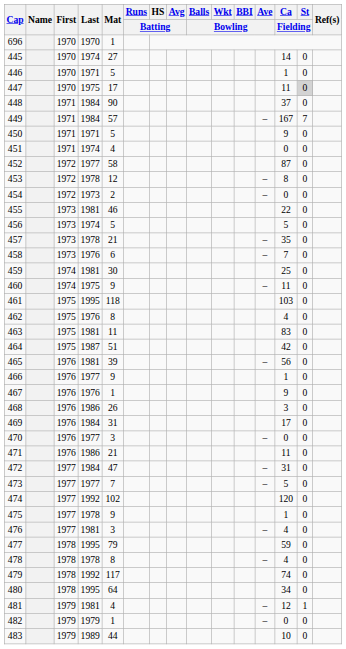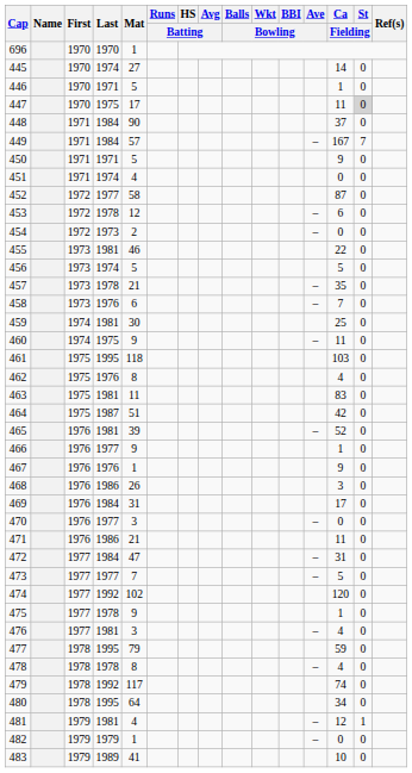 <table class="wikitable sortable plainrowheaders">
 <tr align="center">
 <th scope="col" rowspan="2"><a href='#'>Cap</a></th>
 <th scope="col" rowspan="2">Name</th>
 <th scope="col" rowspan="2">First</th>
 <th scope="col" rowspan="2">Last</th>
 <th scope="col" rowspan="2">Mat</th>
 <th scope="col"><a href='#'>Runs</a></th>
 <th scope="col">HS</th>
 <th scope="col"><a href='#'>Avg</a></th>
 <th scope="col"><a href='#'>Balls</a></th>
 <th scope="col"><a href='#'>Wkt</a></th>
 <th scope="col"><a href='#'>BBI</a></th>
 <th scope="col"><a href='#'>Ave</a></th>
 <th scope="col"><a href='#'>Ca</a></th>
 <th scope="col"><a href='#'>St</a></th>
 <th scope="col" rowspan=2 class="unsortable">Ref(s)</th>
 </tr>
 <tr class="unsortable">
 <th scope="col" colspan=3><a href='#'>Batting</a></th>
 <th scope="col" colspan=4><a href='#'>Bowling</a></th>
 <th scope="col" colspan=2><a href='#'>Fielding</a></th>
 </tr>
 <tr align="center">
 <td>696</td>
 <th scope="row"><br></th>
 <td>1970</td>
 <td>1970</td>
 <td>1</td>
 <td></td>
 </tr>
 <tr align="center">
 <td>445</td>
 <th scope="row"></th>
 <td>1970</td>
 <td>1974</td>
 <td>27</td>
 <td></td>
 <td></td>
 <td></td>
 <td></td>
 <td></td>
 <td></td>
 <td></td>
 <td>14</td>
 <td>0</td>
 <td></td>
 </tr>
 <tr align="center">
 <td>446</td>
 <th scope="row"></th>
 <td>1970</td>
 <td>1971</td>
 <td>5</td>
 <td></td>
 <td></td>
 <td></td>
 <td></td>
 <td></td>
 <td></td>
 <td></td>
 <td>1</td>
 <td>0</td>
 <td></td>
 </tr>
 <tr align="center">
 <td>447</td>
 <th scope="row"></th>
 <td>1970</td>
 <td>1975</td>
 <td>17</td>
 <td></td>
 <td></td>
 <td></td>
 <td></td>
 <td></td>
 <td></td>
 <td></td>
 <td>11</td>
 <td style="background: lightgrey;">0</td>
 <td></td>
 </tr>
 <tr align="center">
 <td>448</td>
 <th scope="row"> </th>
 <td>1971</td>
 <td>1984</td>
 <td>90</td>
 <td></td>
 <td></td>
 <td></td>
 <td></td>
 <td></td>
 <td></td>
 <td></td>
 <td>37</td>
 <td>0</td>
 <td></td>
 </tr>
 <tr align="center">
 <td>449</td>
 <th scope="row"> </th>
 <td>1971</td>
 <td>1984</td>
 <td>57</td>
 <td></td>
 <td></td>
 <td></td>
 <td></td>
 <td></td>
 <td></td>
 <td>–</td>
 <td>167</td>
 <td>7</td>
 <td></td>
 </tr>
 <tr align="center">
 <td>450</td>
 <th scope="row"></th>
 <td>1971</td>
 <td>1971</td>
 <td>5</td>
 <td></td>
 <td></td>
 <td></td>
 <td></td>
 <td></td>
 <td></td>
 <td></td>
 <td>9</td>
 <td>0</td>
 <td></td>
 </tr>
 <tr align="center">
 <td>451</td>
 <th scope="row"></th>
 <td>1971</td>
 <td>1974</td>
 <td>4</td>
 <td></td>
 <td></td>
 <td></td>
 <td></td>
 <td></td>
 <td></td>
 <td></td>
 <td>0</td>
 <td>0</td>
 <td></td>
 </tr>
 <tr align="center">
 <td>452</td>
 <th scope="row"> </th>
 <td>1972</td>
 <td>1977</td>
 <td>58</td>
 <td></td>
 <td></td>
 <td></td>
 <td></td>
 <td></td>
 <td></td>
 <td></td>
 <td>87</td>
 <td>0</td>
 <td></td>
 </tr>
 <tr align="center">
 <td>453</td>
 <th scope="row"></th>
 <td>1972</td>
 <td>1978</td>
 <td>12</td>
 <td></td>
 <td></td>
 <td></td>
 <td></td>
 <td></td>
 <td></td>
 <td>–</td>
-<td>8</td>
+<td>6</td>
 <td>0</td>
 <td></td>
 </tr>
 <tr align="center">
 <td>454</td>
 <th scope="row"> </th>
 <td>1972</td>
 <td>1973</td>
 <td>2</td>
 <td></td>
 <td></td>
 <td></td>
 <td></td>
 <td></td>
 <td></td>
 <td>–</td>
 <td>0</td>
 <td>0</td>
 <td></td>
 </tr>
 <tr align="center">
 <td>455</td>
 <th scope="row"></th>
 <td>1973</td>
 <td>1981</td>
 <td>46</td>
 <td></td>
 <td></td>
 <td></td>
 <td></td>
 <td></td>
 <td></td>
 <td></td>
 <td>22</td>
 <td>0</td>
 <td></td>
 </tr>
 <tr align="center">
 <td>456</td>
 <th scope="row"></th>
 <td>1973</td>
 <td>1974</td>
 <td>5</td>
 <td></td>
 <td></td>
 <td></td>
 <td></td>
 <td></td>
 <td></td>
 <td></td>
 <td>5</td>
 <td>0</td>
 <td></td>
 </tr>
 <tr align="center">
 <td>457</td>
 <th scope="row"></th>
 <td>1973</td>
 <td>1978</td>
 <td>21</td>
 <td></td>
 <td></td>
 <td></td>
 <td></td>
 <td></td>
 <td></td>
 <td>–</td>
 <td>35</td>
 <td>0</td>
 <td></td>
 </tr>
 <tr align="center">
 <td>458</td>
 <th scope="row"></th>
 <td>1973</td>
 <td>1976</td>
 <td>6</td>
 <td></td>
 <td></td>
 <td></td>
 <td></td>
 <td></td>
 <td></td>
 <td>–</td>
 <td>7</td>
 <td>0</td>
 <td></td>
 </tr>
 <tr align="center">
 <td>459</td>
 <th scope="row"></th>
 <td>1974</td>
 <td>1981</td>
 <td>30</td>
 <td></td>
 <td></td>
 <td></td>
 <td></td>
 <td></td>
 <td></td>
 <td></td>
 <td>25</td>
 <td>0</td>
 <td></td>
 </tr>
 <tr align="center">
 <td>460</td>
 <th scope="row"></th>
 <td>1974</td>
 <td>1975</td>
 <td>9</td>
 <td></td>
 <td></td>
 <td></td>
 <td></td>
 <td></td>
 <td></td>
 <td>–</td>
 <td>11</td>
 <td>0</td>
 <td></td>
 </tr>
 <tr align="center">
 <td>461</td>
 <th scope="row"> </th>
 <td>1975</td>
 <td>1995</td>
 <td>118</td>
 <td></td>
 <td></td>
 <td></td>
 <td></td>
 <td></td>
 <td></td>
 <td></td>
 <td>103</td>
 <td>0</td>
 <td></td>
 </tr>
 <tr align="center">
 <td>462</td>
 <th scope="row"></th>
 <td>1975</td>
 <td>1976</td>
 <td>8</td>
 <td></td>
 <td></td>
 <td></td>
 <td></td>
 <td></td>
 <td></td>
 <td></td>
 <td>4</td>
 <td>0</td>
 <td></td>
 </tr>
 <tr align="center">
 <td>463</td>
 <th scope="row"></th>
 <td>1975</td>
 <td>1981</td>
 <td>11</td>
 <td></td>
 <td></td>
 <td></td>
 <td></td>
 <td></td>
 <td></td>
 <td></td>
 <td>83</td>
 <td>0</td>
 <td></td>
 </tr>
 <tr align="center">
 <td>464</td>
 <th scope="row"></th>
 <td>1975</td>
 <td>1987</td>
 <td>51</td>
 <td></td>
 <td></td>
 <td></td>
 <td></td>
 <td></td>
 <td></td>
 <td></td>
 <td>42</td>
 <td>0</td>
 <td></td>
 </tr>
 <tr align="center">
 <td>465</td>
 <th scope="row"> </th>
 <td>1976</td>
 <td>1981</td>
 <td>39</td>
 <td></td>
 <td></td>
 <td></td>
 <td></td>
 <td></td>
 <td></td>
 <td>–</td>
-<td>56</td>
+<td>52</td>
 <td>0</td>
 <td></td>
 </tr>
 <tr align="center">
 <td>466</td>
 <th scope="row"></th>
 <td>1976</td>
 <td>1977</td>
 <td>9</td>
 <td></td>
 <td></td>
 <td></td>
 <td></td>
 <td></td>
 <td></td>
 <td></td>
 <td>1</td>
 <td>0</td>
 <td></td>
 </tr>
 <tr align="center">
 <td>467</td>
 <th scope="row"></th>
 <td>1976</td>
 <td>1976</td>
 <td>1</td>
 <td></td>
 <td></td>
 <td></td>
 <td></td>
 <td></td>
 <td></td>
 <td></td>
 <td>9</td>
 <td>0</td>
 <td></td>
 </tr>
 <tr align="center">
 <td>468</td>
 <th scope="row"></th>
 <td>1976</td>
 <td>1986</td>
 <td>26</td>
 <td></td>
 <td></td>
 <td></td>
 <td></td>
 <td></td>
 <td></td>
 <td></td>
 <td>3</td>
 <td>0</td>
 <td></td>
 </tr>
 <tr align="center">
 <td>469</td>
 <th scope="row"></th>
 <td>1976</td>
 <td>1984</td>
 <td>31</td>
 <td></td>
 <td></td>
 <td></td>
 <td></td>
 <td></td>
 <td></td>
 <td></td>
 <td>17</td>
 <td>0</td>
 <td></td>
 </tr>
 <tr align="center">
 <td>470</td>
 <th scope="row"></th>
 <td>1976</td>
 <td>1977</td>
 <td>3</td>
 <td></td>
 <td></td>
 <td></td>
 <td></td>
 <td></td>
 <td></td>
 <td>–</td>
 <td>0</td>
 <td>0</td>
 <td></td>
 </tr>
 <tr align="center">
 <td>471</td>
 <th scope="row"></th>
 <td>1976</td>
 <td>1986</td>
 <td>21</td>
 <td></td>
 <td></td>
 <td></td>
 <td></td>
 <td></td>
 <td></td>
 <td></td>
 <td>11</td>
 <td>0</td>
 <td></td>
 </tr>
 <tr align="center">
 <td>472</td>
 <th scope="row"></th>
 <td>1977</td>
 <td>1984</td>
 <td>47</td>
 <td></td>
 <td></td>
 <td></td>
 <td></td>
 <td></td>
 <td></td>
 <td>–</td>
 <td>31</td>
 <td>0</td>
 <td></td>
 </tr>
 <tr align="center">
 <td>473</td>
 <th scope="row"></th>
 <td>1977</td>
 <td>1977</td>
 <td>7</td>
 <td></td>
 <td></td>
 <td></td>
 <td></td>
 <td></td>
 <td></td>
 <td>–</td>
 <td>5</td>
 <td>0</td>
 <td></td>
 </tr>
 <tr align="center">
 <td>474</td>
 <th scope="row"> </th>
 <td>1977</td>
 <td>1992</td>
 <td>102</td>
 <td></td>
 <td></td>
 <td></td>
 <td></td>
 <td></td>
 <td></td>
 <td></td>
 <td>120</td>
 <td>0</td>
 <td></td>
 </tr>
 <tr align="center">
 <td>475</td>
 <th scope="row"></th>
 <td>1977</td>
 <td>1978</td>
 <td>9</td>
 <td></td>
 <td></td>
 <td></td>
 <td></td>
 <td></td>
 <td></td>
 <td></td>
 <td>1</td>
 <td>0</td>
 <td></td>
 </tr>
 <tr align="center">
 <td>476</td>
 <th scope="row"></th>
 <td>1977</td>
 <td>1981</td>
 <td>3</td>
 <td></td>
 <td></td>
 <td></td>
 <td></td>
 <td></td>
 <td></td>
 <td>–</td>
 <td>4</td>
 <td>0</td>
 <td></td>
 </tr>
 <tr align="center">
 <td>477</td>
 <th scope="row"> </th>
 <td>1978</td>
 <td>1995</td>
 <td>79</td>
 <td></td>
 <td></td>
 <td></td>
 <td></td>
 <td></td>
 <td></td>
 <td></td>
 <td>59</td>
 <td>0</td>
 <td></td>
 </tr>
 <tr align="center">
 <td>478</td>
 <th scope="row"></th>
 <td>1978</td>
 <td>1978</td>
 <td>8</td>
 <td></td>
 <td></td>
 <td></td>
 <td></td>
 <td></td>
 <td></td>
 <td>–</td>
 <td>4</td>
 <td>0</td>
 <td></td>
 </tr>
 <tr align="center">
 <td>479</td>
 <th scope="row"> </th>
 <td>1978</td>
 <td>1992</td>
 <td>117</td>
 <td></td>
 <td></td>
 <td></td>
 <td></td>
 <td></td>
 <td></td>
 <td></td>
 <td>74</td>
 <td>0</td>
 <td></td>
 </tr>
 <tr align="center">
 <td>480</td>
 <th scope="row"> </th>
 <td>1978</td>
 <td>1995</td>
 <td>64</td>
 <td></td>
 <td></td>
 <td></td>
 <td></td>
 <td></td>
 <td></td>
 <td></td>
 <td>34</td>
 <td>0</td>
 <td></td>
 </tr>
 <tr align="center">
 <td>481</td>
 <th scope="row"> </th>
 <td>1979</td>
 <td>1981</td>
 <td>4</td>
 <td></td>
 <td></td>
 <td></td>
 <td></td>
 <td></td>
 <td></td>
 <td>–</td>
 <td>12</td>
 <td>1</td>
 <td></td>
 </tr>
 <tr align="center">
 <td>482</td>
 <th scope="row"></th>
 <td>1979</td>
 <td>1979</td>
 <td>1</td>
 <td></td>
 <td></td>
 <td></td>
 <td></td>
 <td></td>
 <td></td>
 <td>–</td>
 <td>0</td>
 <td>0</td>
 <td></td>
 </tr>
 <tr align="center">
 <td>483</td>
 <th scope="row"></th>
 <td>1979</td>
 <td>1989</td>
-<td>44</td>
+<td>41</td>
 <td></td>
 <td></td>
 <td></td>
 <td></td>
 <td></td>
 <td></td>
 <td></td>
 <td>10</td>
 <td>0</td>
 <td></td>
 </tr>
 </table>
